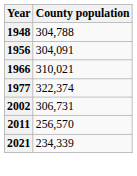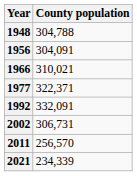 <table class="wikitable">
 <tr>
 <th>Year</th>
 <th>County population</th>
 </tr>
 <tr>
 <th>1948</th>
 <td>304,788 </td>
 </tr>
 <tr>
 <th>1956</th>
 <td>304,091 </td>
 </tr>
 <tr>
 <th>1966</th>
 <td>310,021 </td>
 </tr>
 <tr>
 <th>1977</th>
-<td>322,374 </td>
+<td>322,371 </td>
+</tr>
+<tr>
+<th>1992</th>
+<td>332,091 </td>
 </tr>
 <tr>
 <th>2002</th>
 <td>306,731 </td>
 </tr>
 <tr>
 <th>2011</th>
 <td>256,570 </td>
 </tr>
 <tr>
 <th>2021</th>
 <td>234,339 </td>
 </tr>
 </table>
